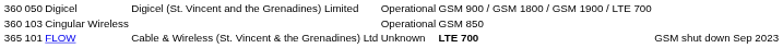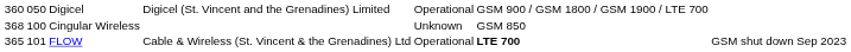 <table>
 <tr>
 <td>360</td>
 <td>050</td>
 <td>Digicel</td>
 <td>Digicel (St. Vincent and the Grenadines) Limited</td>
 <td>Operational</td>
 <td>GSM 900 / GSM 1800 / GSM 1900 / LTE 700</td>
 <td></td>
 </tr>
 <tr>
-<td>360</td>
-<td>103</td>
+<td>368</td>
+<td>100</td>
 <td>Cingular Wireless</td>
 <td></td>
-<td>Operational</td>
+<td>Unknown</td>
 <td>GSM 850</td>
 <td></td>
 </tr>
 <tr>
 <td>365</td>
 <td>101</td>
 <td><a href='#'>FLOW</a></td>
 <td>Cable & Wireless (St. Vincent & the Grenadines) Ltd</td>
-<td>Unknown</td>
+<td>Operational</td>
 <td><strong>LTE 700</strong></td>
 <td>GSM shut down Sep 2023</td>
 </tr>
 </table>
